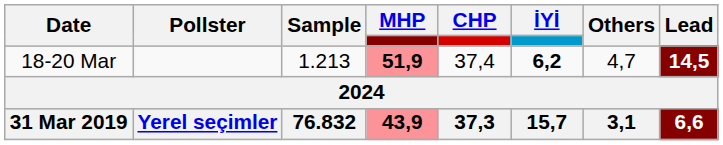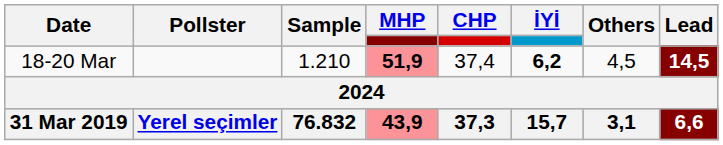 <table class="wikitable mw-collapsible" style="text-align:center; font-size:85%; line-height:14px;">
 <tr>
 <th rowspan="2">Date</th>
 <th rowspan="2">Pollster</th>
 <th rowspan="2">Sample</th>
 <th style="width:3em;"><a href='#'>MHP</a></th>
 <th style="width:3em;"><a href='#'>CHP</a></th>
 <th style="width:3em;"><a href='#'>İYİ</a></th>
 <th rowspan="2">Others</th>
 <th rowspan="2">Lead</th>
 </tr>
 <tr>
 <th style="background:#870000;"></th>
 <th style="background:#d40000;"></th>
 <th style="background:#0099cc;"></th>
 </tr>
 <tr>
 <td>18-20 Mar</td>
 <td></td>
-<td>1.213</td>
+<td>1.210</td>
 <td style="background:#fc9399"><strong>51,9</strong></td>
 <td>37,4</td>
 <td><strong>6,2</strong></td>
-<td>4,7</td>
+<td>4,5</td>
 <th style="background:#870000; color:white;">14,5</th>
 </tr>
 <tr>
 <th colspan="8">2024</th>
 </tr>
 <tr>
 <th>31 Mar 2019</th>
 <th><a href='#'>Yerel seçimler</a></th>
 <th>76.832</th>
 <th style="background:#fc9399">43,9</th>
 <th>37,3</th>
 <th>15,7</th>
 <th>3,1</th>
 <th style="background:#870000; color:white;">6,6</th>
 </tr>
 </table>
